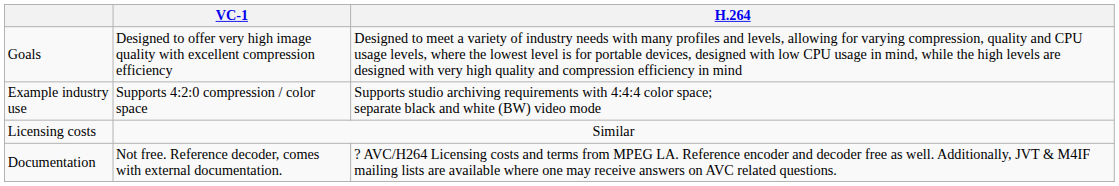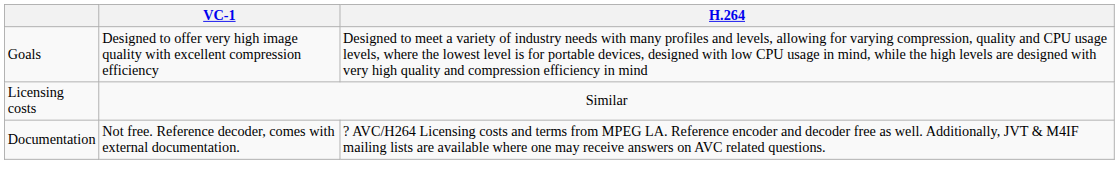 <table class="wikitable sortable mw-collapsible">
 <tr>
 <th></th>
 <th><a href='#'>VC-1</a></th>
 <th><a href='#'>H.264</a></th>
 </tr>
 <tr>
 <td>Goals</td>
 <td>Designed to offer very high image quality with excellent compression efficiency</td>
 <td>Designed to meet a variety of industry needs with many profiles and levels, allowing for varying compression, quality and CPU usage levels, where the lowest level is for portable devices, designed with low CPU usage in mind, while the high levels are designed with very high quality and compression efficiency in mind</td>
 </tr>
 <tr>
-<td>Example industry use</td>
-<td>Supports 4:2:0 compression / color space</td>
-<td>Supports studio archiving requirements with 4:4:4 color space; <br> separate black and white (BW) video mode</td>
-</tr>
-<tr>
 <td>Licensing costs</td>
 <td colspan="2" style="text-align:center;">Similar</td>
 </tr>
 <tr>
 <td>Documentation</td>
 <td>Not free.  Reference decoder, comes with external documentation.</td>
 <td>? AVC/H264 Licensing costs and terms from MPEG LA. Reference encoder and decoder free as well. Additionally, JVT & M4IF mailing lists are available where one may receive answers on AVC related questions.</td>
 </tr>
 </table>
